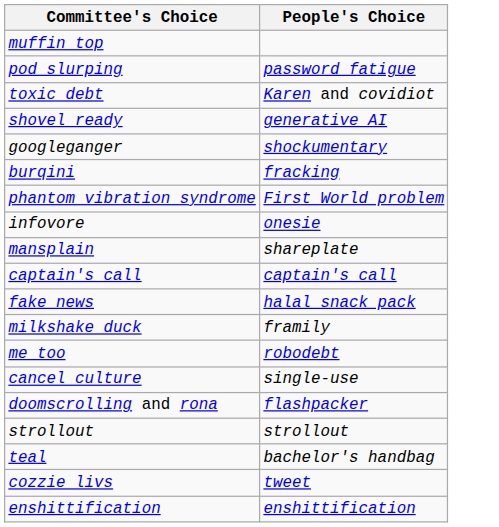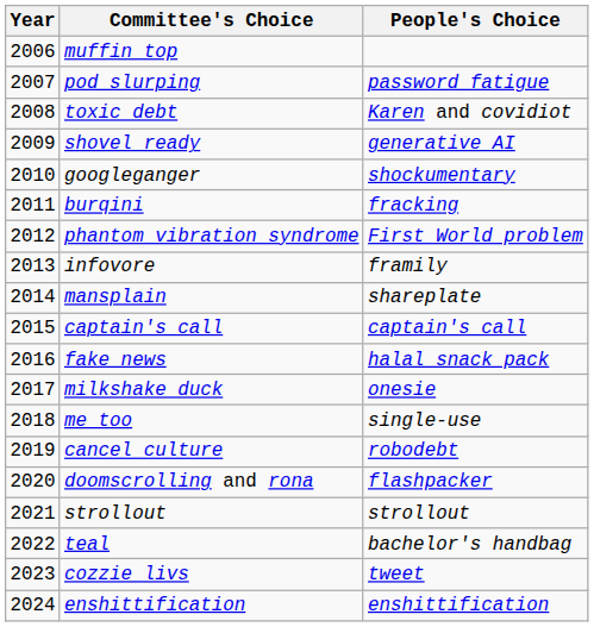 <table class="wikitable">
 <tr>
+<th>Year</th>
 <th>Committee's Choice</th>
 <th>People's Choice</th>
 </tr>
 <tr>
+<td>2006</td>
 <td><em><a href='#'>muffin top</a></em></td>
 <td></td>
 </tr>
 <tr>
+<td>2007</td>
 <td><em><a href='#'>pod slurping</a></em></td>
 <td><em><a href='#'>password fatigue</a></em></td>
 </tr>
 <tr>
+<td>2008</td>
 <td><em><a href='#'>toxic debt</a></em></td>
 <td><em><a href='#'>Karen</a></em> and <em>covidiot</em></td>
 </tr>
 <tr>
+<td>2009</td>
 <td><em><a href='#'>shovel ready</a></em></td>
 <td><em><a href='#'>generative AI</a></em></td>
 </tr>
 <tr>
+<td>2010</td>
 <td><em>googleganger</em></td>
 <td><em><a href='#'>shockumentary</a></em></td>
 </tr>
 <tr>
+<td>2011</td>
 <td><em><a href='#'>burqini</a></em></td>
 <td><em><a href='#'>fracking</a></em></td>
 </tr>
 <tr>
+<td>2012</td>
 <td><em><a href='#'>phantom vibration syndrome</a></em></td>
 <td><em><a href='#'>First World problem</a></em></td>
 </tr>
 <tr>
+<td>2013</td>
 <td><em>infovore</em></td>
-<td><em><a href='#'>onesie</a></em></td>
+<td><em>framily</em></td>
 </tr>
 <tr>
+<td>2014</td>
 <td><em><a href='#'>mansplain</a></em></td>
 <td><em>shareplate</em></td>
 </tr>
 <tr>
+<td>2015</td>
 <td><em><a href='#'>captain's call</a></em></td>
 <td><em><a href='#'>captain's call</a></em></td>
 </tr>
 <tr>
+<td>2016</td>
 <td><em><a href='#'>fake news</a></em></td>
 <td><em><a href='#'>halal snack pack</a></em></td>
 </tr>
 <tr>
+<td>2017</td>
 <td><em><a href='#'>milkshake duck</a></em></td>
-<td><em>framily</em></td>
+<td><em><a href='#'>onesie</a></em></td>
 </tr>
 <tr>
+<td>2018</td>
 <td><em><a href='#'>me too</a></em></td>
+<td><em>single-use</em></td>
+</tr>
+<tr>
+<td>2019</td>
+<td><em><a href='#'>cancel culture</a></em></td>
 <td><em><a href='#'>robodebt</a></em></td>
 </tr>
 <tr>
-<td><em><a href='#'>cancel culture</a></em></td>
-<td><em>single-use</em></td>
-</tr>
-<tr>
+<td>2020</td>
 <td><em><a href='#'>doomscrolling</a></em> and <em><a href='#'>rona</a></em></td>
 <td><em><a href='#'>flashpacker</a></em></td>
 </tr>
 <tr>
+<td>2021</td>
 <td><em>strollout</em></td>
 <td><em>strollout</em></td>
 </tr>
 <tr>
+<td>2022</td>
 <td><em><a href='#'>teal</a></em></td>
 <td><em>bachelor's handbag</em></td>
 </tr>
 <tr>
+<td>2023</td>
 <td><em><a href='#'>cozzie livs</a></em></td>
 <td><em><a href='#'>tweet</a></em></td>
 </tr>
 <tr>
+<td>2024</td>
 <td><em><a href='#'>enshittification</a></em></td>
 <td><em><a href='#'>enshittification</a></em></td>
 </tr>
 </table>
